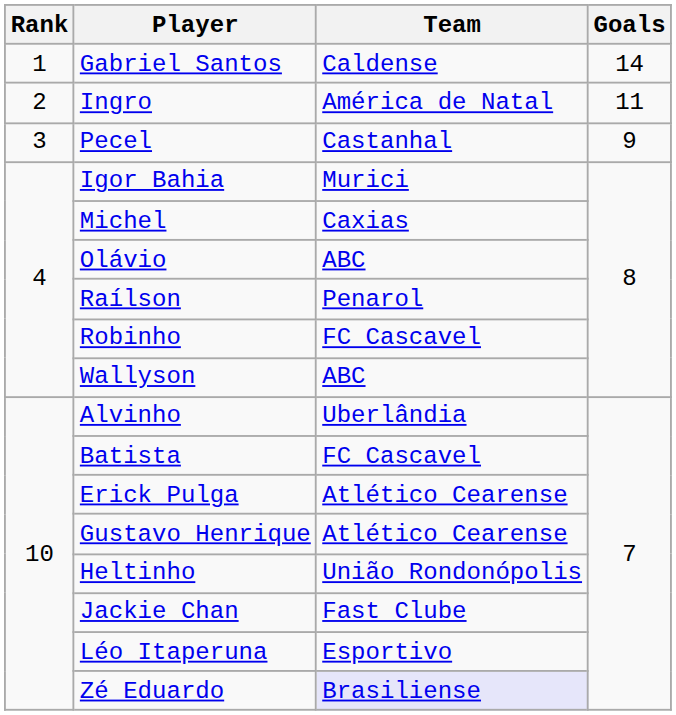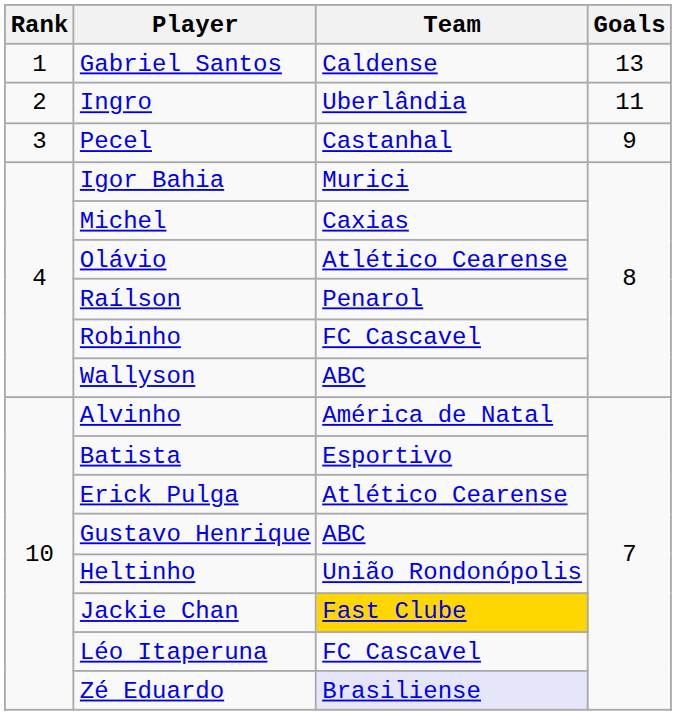 <table class="wikitable" style="text-align:left">
 <tr>
 <th>Rank</th>
 <th>Player</th>
 <th>Team</th>
 <th>Goals</th>
 </tr>
 <tr>
 <td align=center>1</td>
 <td><a href='#'>Gabriel Santos</a></td>
 <td> <a href='#'>Caldense</a></td>
-<td align=center>14</td>
+<td align=center>13</td>
 </tr>
 <tr>
 <td align=center>2</td>
 <td><a href='#'>Ingro</a></td>
-<td> <a href='#'>América de Natal</a></td>
+<td> <a href='#'>Uberlândia</a></td>
 <td align=center>11</td>
 </tr>
 <tr>
 <td align=center>3</td>
 <td><a href='#'>Pecel</a></td>
 <td> <a href='#'>Castanhal</a></td>
 <td align=center>9</td>
 </tr>
 <tr>
 <td align=center rowspan=6>4</td>
 <td><a href='#'>Igor Bahia</a></td>
 <td> <a href='#'>Murici</a></td>
 <td align=center rowspan=6>8</td>
 </tr>
 <tr>
 <td><a href='#'>Michel</a></td>
 <td> <a href='#'>Caxias</a></td>
 </tr>
 <tr>
 <td><a href='#'>Olávio</a></td>
-<td> <a href='#'>ABC</a></td>
+<td> <a href='#'>Atlético Cearense</a></td>
 </tr>
 <tr>
 <td><a href='#'>Raílson</a></td>
 <td> <a href='#'>Penarol</a></td>
 </tr>
 <tr>
 <td><a href='#'>Robinho</a></td>
 <td> <a href='#'>FC Cascavel</a></td>
 </tr>
 <tr>
 <td><a href='#'>Wallyson</a></td>
 <td> <a href='#'>ABC</a></td>
 </tr>
 <tr>
 <td align=center rowspan=8>10</td>
 <td><a href='#'>Alvinho</a></td>
-<td> <a href='#'>Uberlândia</a></td>
+<td> <a href='#'>América de Natal</a></td>
 <td align=center rowspan=8>7</td>
 </tr>
 <tr>
 <td><a href='#'>Batista</a></td>
-<td> <a href='#'>FC Cascavel</a></td>
+<td> <a href='#'>Esportivo</a></td>
 </tr>
 <tr>
 <td><a href='#'>Erick Pulga</a></td>
 <td> <a href='#'>Atlético Cearense</a></td>
 </tr>
 <tr>
 <td><a href='#'>Gustavo Henrique</a></td>
-<td> <a href='#'>Atlético Cearense</a></td>
+<td> <a href='#'>ABC</a></td>
 </tr>
 <tr>
 <td><a href='#'>Heltinho</a></td>
 <td> <a href='#'>União Rondonópolis</a></td>
 </tr>
 <tr>
 <td><a href='#'>Jackie Chan</a></td>
-<td> <a href='#'>Fast Clube</a></td>
+<td style="background: gold;"> <a href='#'>Fast Clube</a></td>
 </tr>
 <tr>
 <td><a href='#'>Léo Itaperuna</a></td>
-<td> <a href='#'>Esportivo</a></td>
+<td> <a href='#'>FC Cascavel</a></td>
 </tr>
 <tr>
 <td><a href='#'>Zé Eduardo</a></td>
 <td style="background: lavender;"> <a href='#'>Brasiliense</a></td>
 </tr>
 </table>
